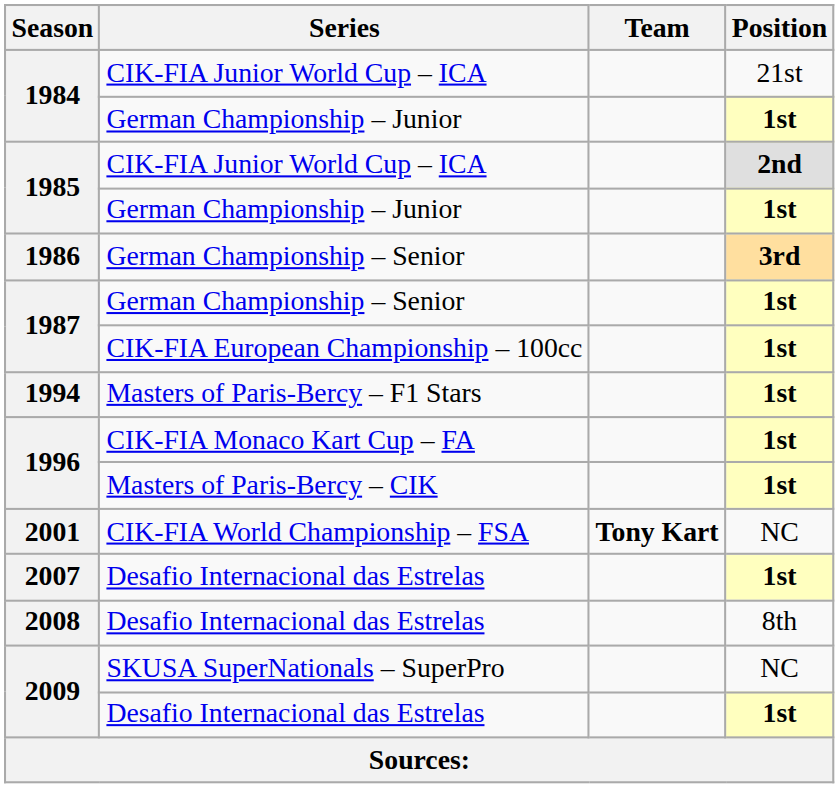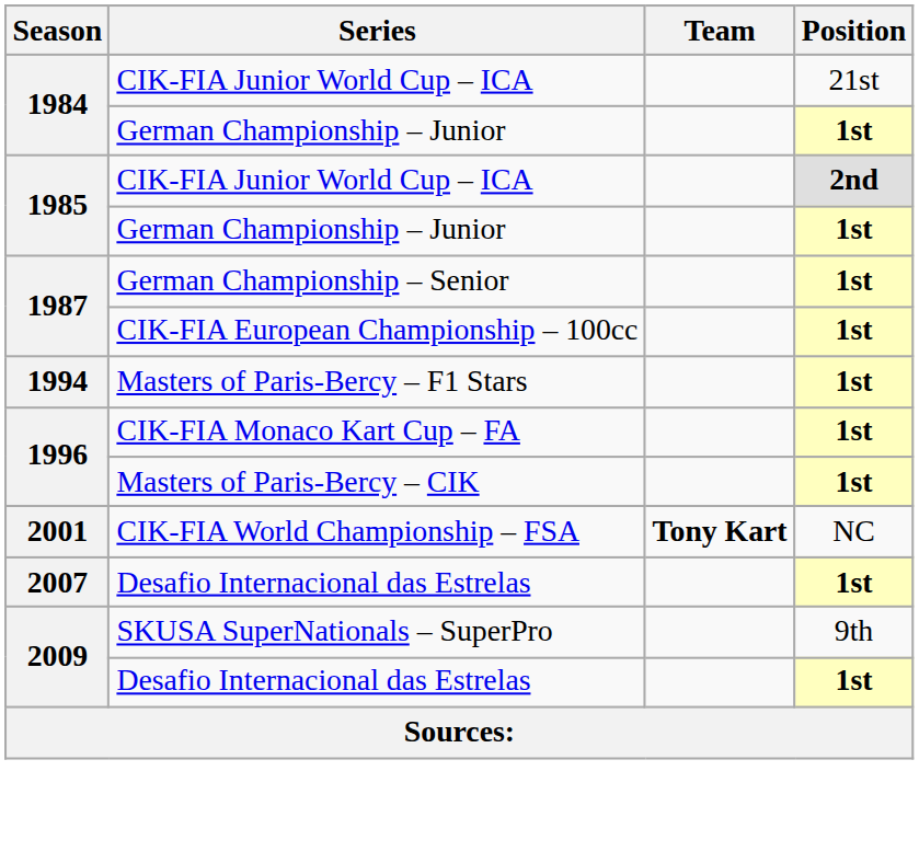 <table class="wikitable" style="font-size: 85%; text-align:center">
 <tr>
 <th>Season</th>
 <th>Series</th>
 <th>Team</th>
 <th>Position</th>
 </tr>
 <tr>
 <th rowspan="2">1984</th>
 <td align="left"><a href='#'>CIK-FIA Junior World Cup</a> – <a href='#'>ICA</a></td>
 <td align="left"></td>
 <td>21st</td>
 </tr>
 <tr>
 <td align="left"><a href='#'>German Championship</a> – Junior</td>
 <td align="left"></td>
 <td style="background:#FFFFBF;"><strong>1st</strong></td>
 </tr>
 <tr>
 <th rowspan="2">1985</th>
 <td align="left"><a href='#'>CIK-FIA Junior World Cup</a> – <a href='#'>ICA</a></td>
 <td align="left"></td>
 <td style="background:#DFDFDF;"><strong>2nd</strong></td>
 </tr>
 <tr>
 <td align="left"><a href='#'>German Championship</a> – Junior</td>
 <td align="left"></td>
 <td style="background:#FFFFBF;"><strong>1st</strong></td>
-</tr>
-<tr>
-<th>1986</th>
-<td align="left"><a href='#'>German Championship</a> – Senior</td>
-<td align="left"></td>
-<td style="background:#FFDF9F;"><strong>3rd</strong></td>
 </tr>
 <tr>
 <th rowspan="2">1987</th>
 <td align="left"><a href='#'>German Championship</a> – Senior</td>
 <td align="left"></td>
 <td style="background:#FFFFBF;"><strong>1st</strong></td>
 </tr>
 <tr>
 <td align="left"><a href='#'>CIK-FIA European Championship</a> – 100cc</td>
 <td align="left"></td>
 <td style="background:#FFFFBF;"><strong>1st</strong></td>
 </tr>
 <tr>
 <th>1994</th>
 <td align="left"><a href='#'>Masters of Paris-Bercy</a> – F1 Stars</td>
 <td align="left"></td>
 <td style="background:#FFFFBF;"><strong>1st</strong></td>
 </tr>
 <tr>
 <th rowspan="2">1996</th>
 <td align="left"><a href='#'>CIK-FIA Monaco Kart Cup</a> – <a href='#'>FA</a></td>
 <td align="left"></td>
 <td style="background:#FFFFBF;"><strong>1st</strong></td>
 </tr>
 <tr>
 <td align="left"><a href='#'>Masters of Paris-Bercy</a> – <a href='#'>CIK</a></td>
 <td align="left"></td>
 <td style="background:#FFFFBF;"><strong>1st</strong></td>
 </tr>
 <tr>
 <th>2001</th>
 <td align="left"><a href='#'>CIK-FIA World Championship</a> – <a href='#'>FSA</a></td>
 <td align="left"><strong>Tony Kart</strong></td>
 <td>NC</td>
 </tr>
 <tr>
 <th>2007</th>
 <td align="left"><a href='#'>Desafio Internacional das Estrelas</a></td>
 <td align="left"></td>
 <td style="background:#FFFFBF;"><strong>1st</strong></td>
 </tr>
 <tr>
-<th>2008</th>
-<td align="left"><a href='#'>Desafio Internacional das Estrelas</a></td>
-<td align="left"></td>
-<td>8th</td>
-</tr>
-<tr>
 <th rowspan=2>2009</th>
 <td align="left"><a href='#'>SKUSA SuperNationals</a> – SuperPro</td>
 <td align="left"></td>
-<td>NC</td>
+<td>9th</td>
 </tr>
 <tr>
 <td align="left"><a href='#'>Desafio Internacional das Estrelas</a></td>
 <td align="left"></td>
 <td style="background:#FFFFBF;"><strong>1st</strong></td>
 </tr>
 <tr>
 <th colspan="4">Sources:</th>
 </tr>
 </table>
